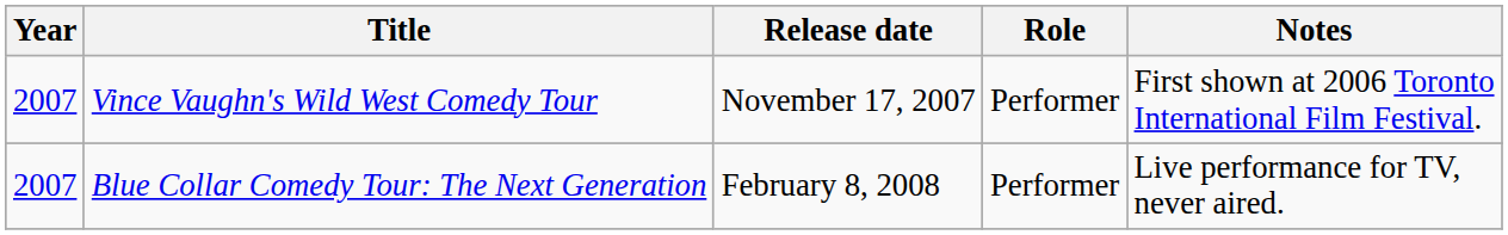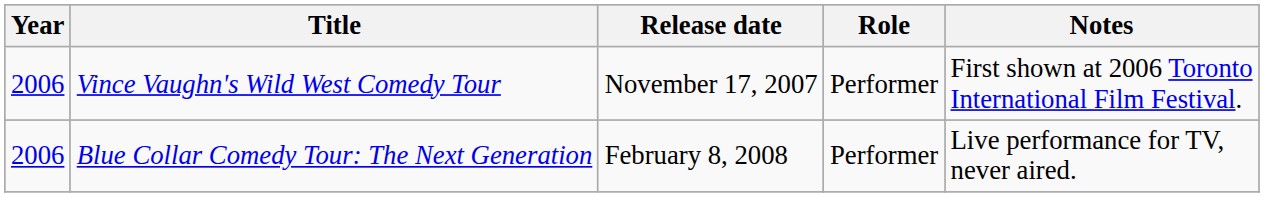 <table class="wikitable">
 <tr>
 <th rowspan="1">Year</th>
 <th rowspan="1">Title</th>
 <th colspan="1">Release date</th>
 <th colspan="1">Role</th>
 <th colspan="1">Notes</th>
 </tr>
 <tr>
-<td><a href='#'>2007</a></td>
+<td><a href='#'>2006</a></td>
 <td><em><a href='#'>Vince Vaughn's Wild West Comedy Tour</a></em></td>
 <td>November 17, 2007</td>
 <td>Performer</td>
 <td>First shown at 2006 <a href='#'>Toronto<br>International Film Festival</a>.</td>
 </tr>
 <tr>
-<td><a href='#'>2007</a></td>
+<td><a href='#'>2006</a></td>
 <td><em><a href='#'>Blue Collar Comedy Tour: The Next Generation</a></em></td>
 <td>February 8, 2008</td>
 <td>Performer</td>
 <td>Live performance for TV,<br>never aired.</td>
 </tr>
 </table>
